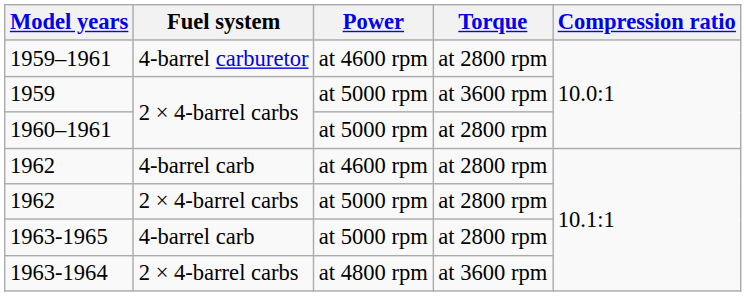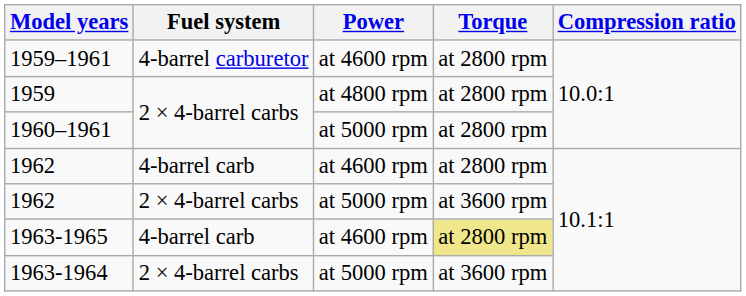 <table class="wikitable">
 <tr>
 <th><a href='#'>Model years</a></th>
 <th>Fuel system</th>
 <th><a href='#'>Power</a></th>
 <th><a href='#'>Torque</a></th>
 <th><a href='#'>Compression ratio</a></th>
 </tr>
 <tr>
 <td>1959–1961</td>
 <td>4-barrel <a href='#'>carburetor</a></td>
 <td> at 4600 rpm</td>
 <td> at 2800 rpm</td>
 <td rowspan="3">10.0:1</td>
 </tr>
 <tr>
 <td>1959</td>
 <td rowspan="2">2 × 4-barrel carbs</td>
-<td> at 5000 rpm</td>
-<td> at 3600 rpm</td>
+<td> at 4800 rpm</td>
+<td> at 2800 rpm</td>
 </tr>
 <tr>
 <td>1960–1961</td>
 <td> at 5000 rpm</td>
 <td> at 2800 rpm</td>
 </tr>
 <tr>
 <td>1962</td>
 <td>4-barrel carb</td>
 <td> at 4600 rpm</td>
 <td> at 2800 rpm</td>
 <td rowspan="4">10.1:1</td>
 </tr>
 <tr>
 <td>1962</td>
 <td>2 × 4-barrel carbs</td>
 <td> at 5000 rpm</td>
-<td> at 2800 rpm</td>
+<td> at 3600 rpm</td>
 </tr>
 <tr>
 <td>1963-1965</td>
 <td>4-barrel carb</td>
-<td> at 5000 rpm</td>
-<td> at 2800 rpm</td>
+<td> at 4600 rpm</td>
+<td style="background: khaki;"> at 2800 rpm</td>
 </tr>
 <tr>
 <td>1963-1964</td>
 <td>2 × 4-barrel carbs</td>
-<td> at 4800 rpm</td>
+<td> at 5000 rpm</td>
 <td> at 3600 rpm</td>
 </tr>
 </table>
